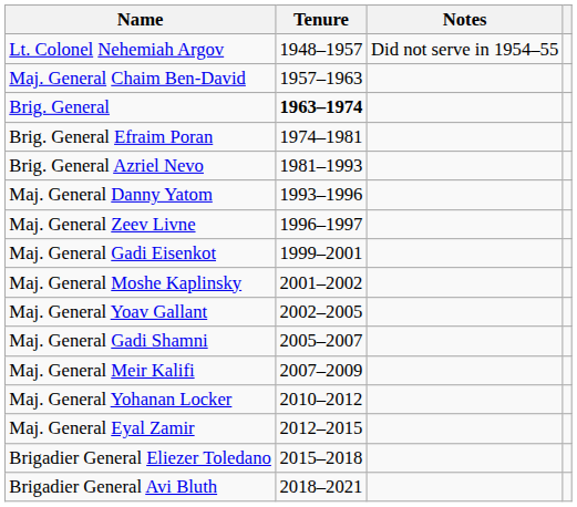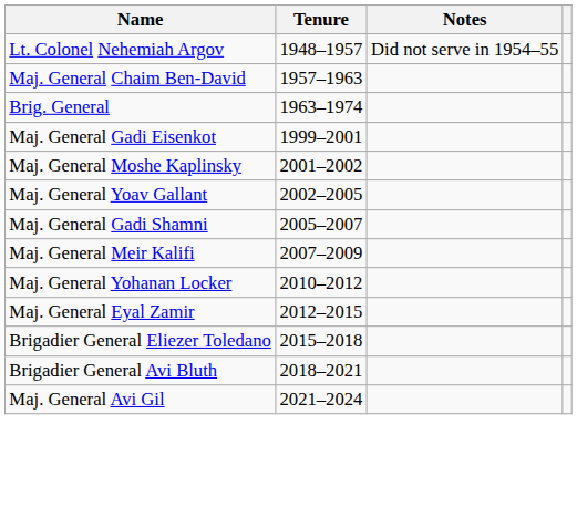 <table class="wikitable">
 <tr>
 <th>Name</th>
 <th>Tenure</th>
 <th>Notes</th>
 <th></th>
 </tr>
 <tr>
 <td><a href='#'>Lt. Colonel</a> <a href='#'>Nehemiah Argov</a></td>
 <td>1948–1957</td>
 <td>Did not serve in 1954–55</td>
 <td></td>
 </tr>
 <tr>
 <td><a href='#'>Maj. General</a> <a href='#'>Chaim Ben-David</a></td>
 <td>1957–1963</td>
 <td></td>
 <td></td>
 </tr>
 <tr>
 <td><a href='#'>Brig. General</a> </td>
-<td><strong>1963–1974</strong></td>
-<td></td>
-<td></td>
-</tr>
-<tr>
-<td>Brig. General <a href='#'>Efraim Poran</a></td>
-<td>1974–1981</td>
-<td></td>
-<td></td>
-</tr>
-<tr>
-<td>Brig. General <a href='#'>Azriel Nevo</a></td>
-<td>1981–1993</td>
-<td></td>
-<td></td>
-</tr>
-<tr>
-<td>Maj. General <a href='#'>Danny Yatom</a></td>
-<td>1993–1996</td>
-<td></td>
-<td></td>
-</tr>
-<tr>
-<td>Maj. General <a href='#'>Zeev Livne</a></td>
-<td>1996–1997</td>
+<td>1963–1974</td>
 <td></td>
 <td></td>
 </tr>
 <tr>
 <td>Maj. General <a href='#'>Gadi Eisenkot</a></td>
 <td>1999–2001</td>
 <td></td>
 <td></td>
 </tr>
 <tr>
 <td>Maj. General <a href='#'>Moshe Kaplinsky</a></td>
 <td>2001–2002</td>
 <td></td>
 <td></td>
 </tr>
 <tr>
 <td>Maj. General <a href='#'>Yoav Gallant</a></td>
 <td>2002–2005</td>
 <td></td>
 <td></td>
 </tr>
 <tr>
 <td>Maj. General <a href='#'>Gadi Shamni</a></td>
 <td>2005–2007</td>
 <td></td>
 <td></td>
 </tr>
 <tr>
 <td>Maj. General <a href='#'>Meir Kalifi</a></td>
 <td>2007–2009</td>
 <td></td>
 <td></td>
 </tr>
 <tr>
 <td>Maj. General <a href='#'>Yohanan Locker</a></td>
 <td>2010–2012</td>
 <td></td>
 <td></td>
 </tr>
 <tr>
 <td>Maj. General <a href='#'>Eyal Zamir</a></td>
 <td>2012–2015</td>
 <td></td>
 <td></td>
 </tr>
 <tr>
 <td>Brigadier General <a href='#'>Eliezer Toledano</a></td>
 <td>2015–2018</td>
 <td></td>
 <td></td>
 </tr>
 <tr>
 <td>Brigadier General <a href='#'>Avi Bluth</a></td>
 <td>2018–2021</td>
 <td></td>
 <td></td>
 </tr>
+<tr>
+<td>Maj. General <a href='#'>Avi Gil</a></td>
+<td>2021–2024</td>
+<td></td>
+<td></td>
+</tr>
 </table>
